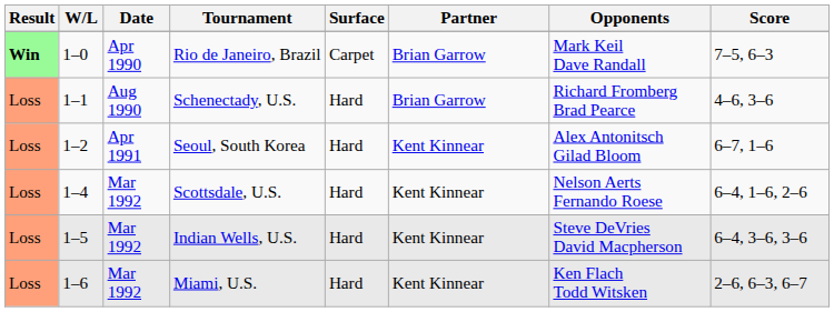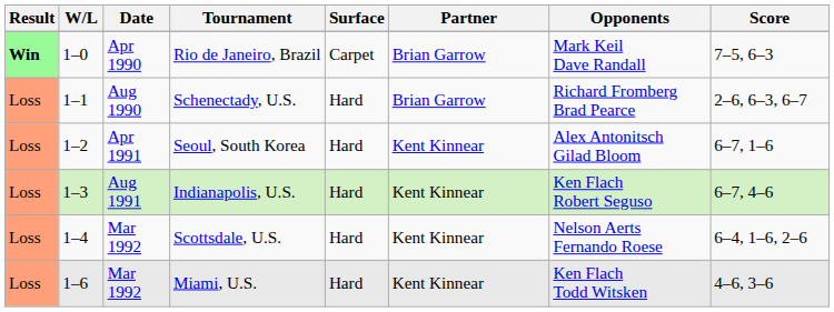 <table class="sortable wikitable">
 <tr>
 <th style="width:40px">Result</th>
 <th style="width:35px" class="unsortable">W/L</th>
 <th style="width:55px">Date</th>
 <th style="width:140px">Tournament</th>
 <th style="width:50px">Surface</th>
 <th style="width:145px">Partner</th>
 <th style="width:145px">Opponents</th>
 <th style="width:105px" class="unsortable">Score</th>
 </tr>
 <tr>
 </tr>
 <tr>
 <td style="background:#98fb98;"><strong>Win</strong></td>
 <td>1–0</td>
 <td><a href='#'>Apr 1990</a></td>
 <td><a href='#'>Rio de Janeiro</a>, Brazil</td>
 <td>Carpet</td>
 <td> <a href='#'>Brian Garrow</a></td>
 <td> <a href='#'>Mark Keil</a> <br>  <a href='#'>Dave Randall</a></td>
 <td>7–5, 6–3</td>
 </tr>
 <tr>
 <td style="background:#ffa07a;">Loss</td>
 <td>1–1</td>
 <td><a href='#'>Aug 1990</a></td>
 <td><a href='#'>Schenectady</a>, U.S.</td>
 <td>Hard</td>
 <td> <a href='#'>Brian Garrow</a></td>
 <td> <a href='#'>Richard Fromberg</a> <br>  <a href='#'>Brad Pearce</a></td>
-<td>4–6, 3–6</td>
+<td>2–6, 6–3, 6–7</td>
 </tr>
 <tr>
 <td style="background:#ffa07a;">Loss</td>
 <td>1–2</td>
 <td><a href='#'>Apr 1991</a></td>
 <td><a href='#'>Seoul</a>, South Korea</td>
 <td>Hard</td>
 <td> <a href='#'>Kent Kinnear</a></td>
 <td> <a href='#'>Alex Antonitsch</a> <br>  <a href='#'>Gilad Bloom</a></td>
 <td>6–7, 1–6</td>
+</tr>
+<tr style="background:#d4f1c5">
+<td style="background:#ffa07a;">Loss</td>
+<td>1–3</td>
+<td><a href='#'>Aug 1991</a></td>
+<td><a href='#'>Indianapolis</a>, U.S.</td>
+<td>Hard</td>
+<td> Kent Kinnear</td>
+<td> <a href='#'>Ken Flach</a> <br>  <a href='#'>Robert Seguso</a></td>
+<td>6–7, 4–6</td>
 </tr>
 <tr>
 <td style="background:#ffa07a;">Loss</td>
 <td>1–4</td>
 <td><a href='#'>Mar 1992</a></td>
 <td><a href='#'>Scottsdale</a>, U.S.</td>
 <td>Hard</td>
 <td> Kent Kinnear</td>
 <td> <a href='#'>Nelson Aerts</a> <br>  <a href='#'>Fernando Roese</a></td>
 <td>6–4, 1–6, 2–6</td>
 </tr>
 <tr style="background:#e9e9e9">
 <td style="background:#ffa07a;">Loss</td>
-<td>1–5</td>
-<td><a href='#'>Mar 1992</a></td>
-<td><a href='#'>Indian Wells</a>, U.S.</td>
-<td>Hard</td>
-<td> Kent Kinnear</td>
-<td> <a href='#'>Steve DeVries</a> <br>  <a href='#'>David Macpherson</a></td>
-<td>6–4, 3–6, 3–6</td>
-</tr>
-<tr style="background:#e9e9e9">
-<td style="background:#ffa07a;">Loss</td>
 <td>1–6</td>
 <td><a href='#'>Mar 1992</a></td>
 <td><a href='#'>Miami</a>, U.S.</td>
 <td>Hard</td>
 <td> Kent Kinnear</td>
 <td> <a href='#'>Ken Flach</a> <br>  <a href='#'>Todd Witsken</a></td>
-<td>2–6, 6–3, 6–7</td>
+<td>4–6, 3–6</td>
 </tr>
 </table>
